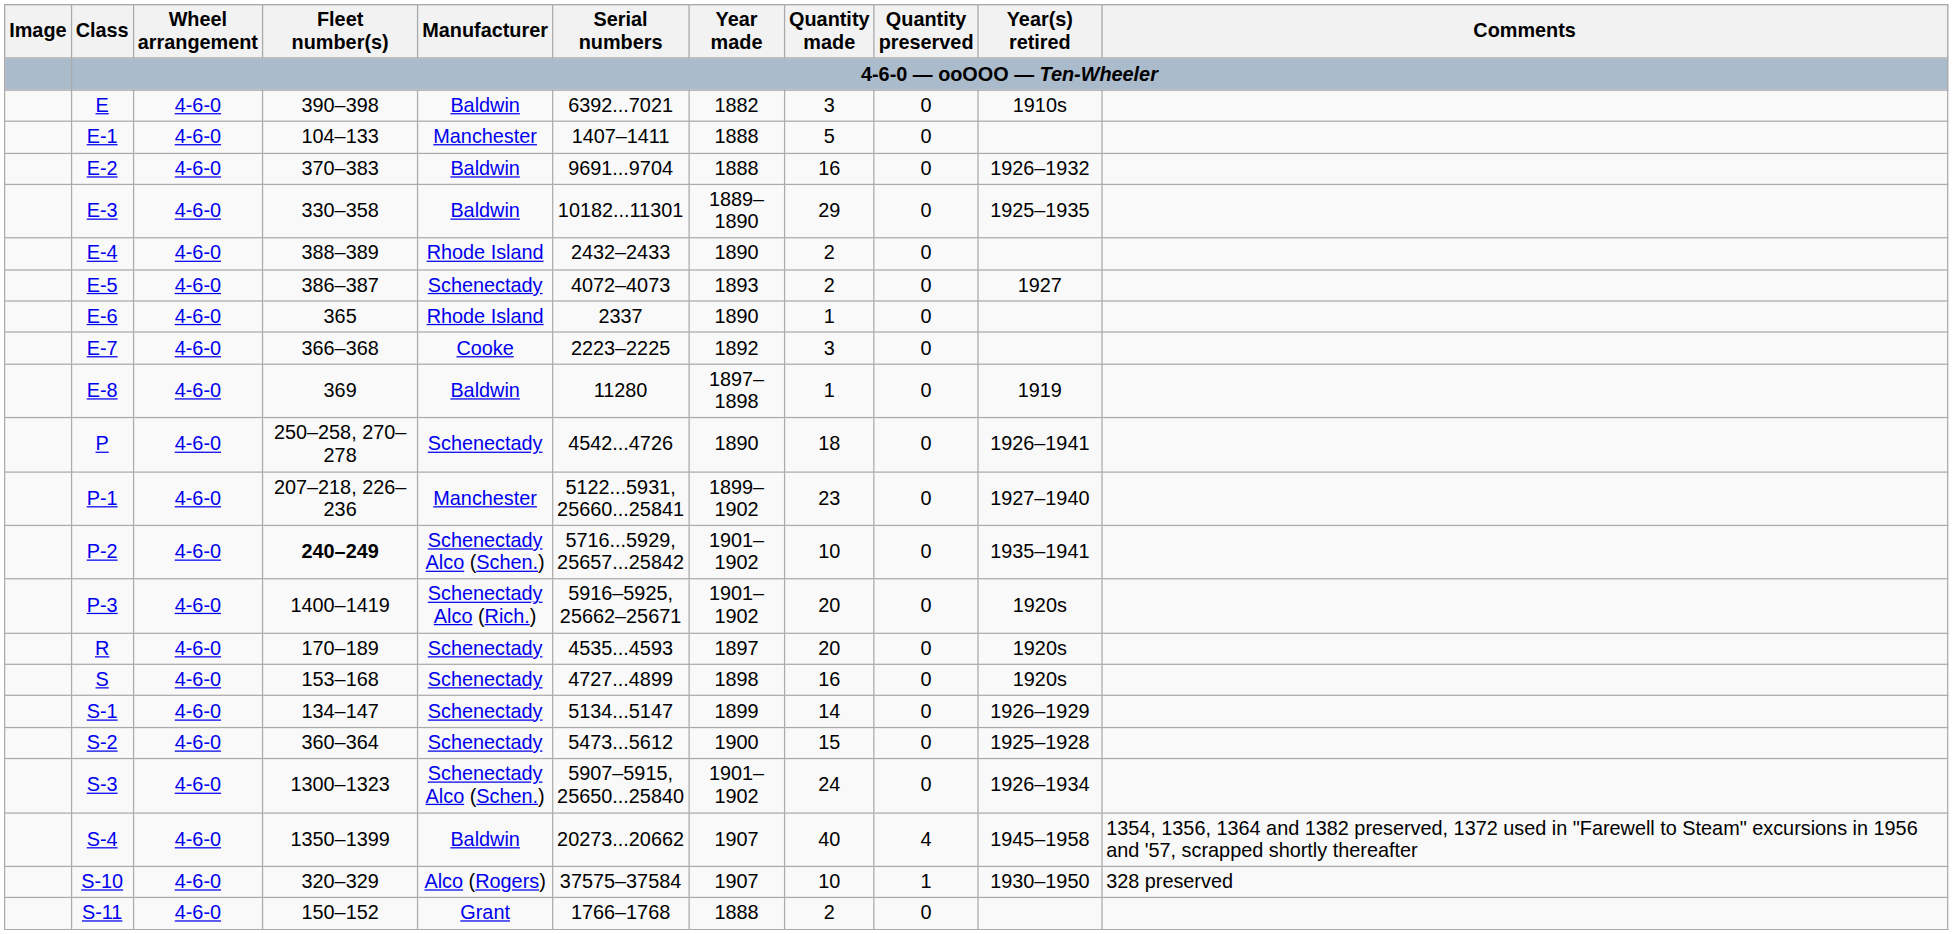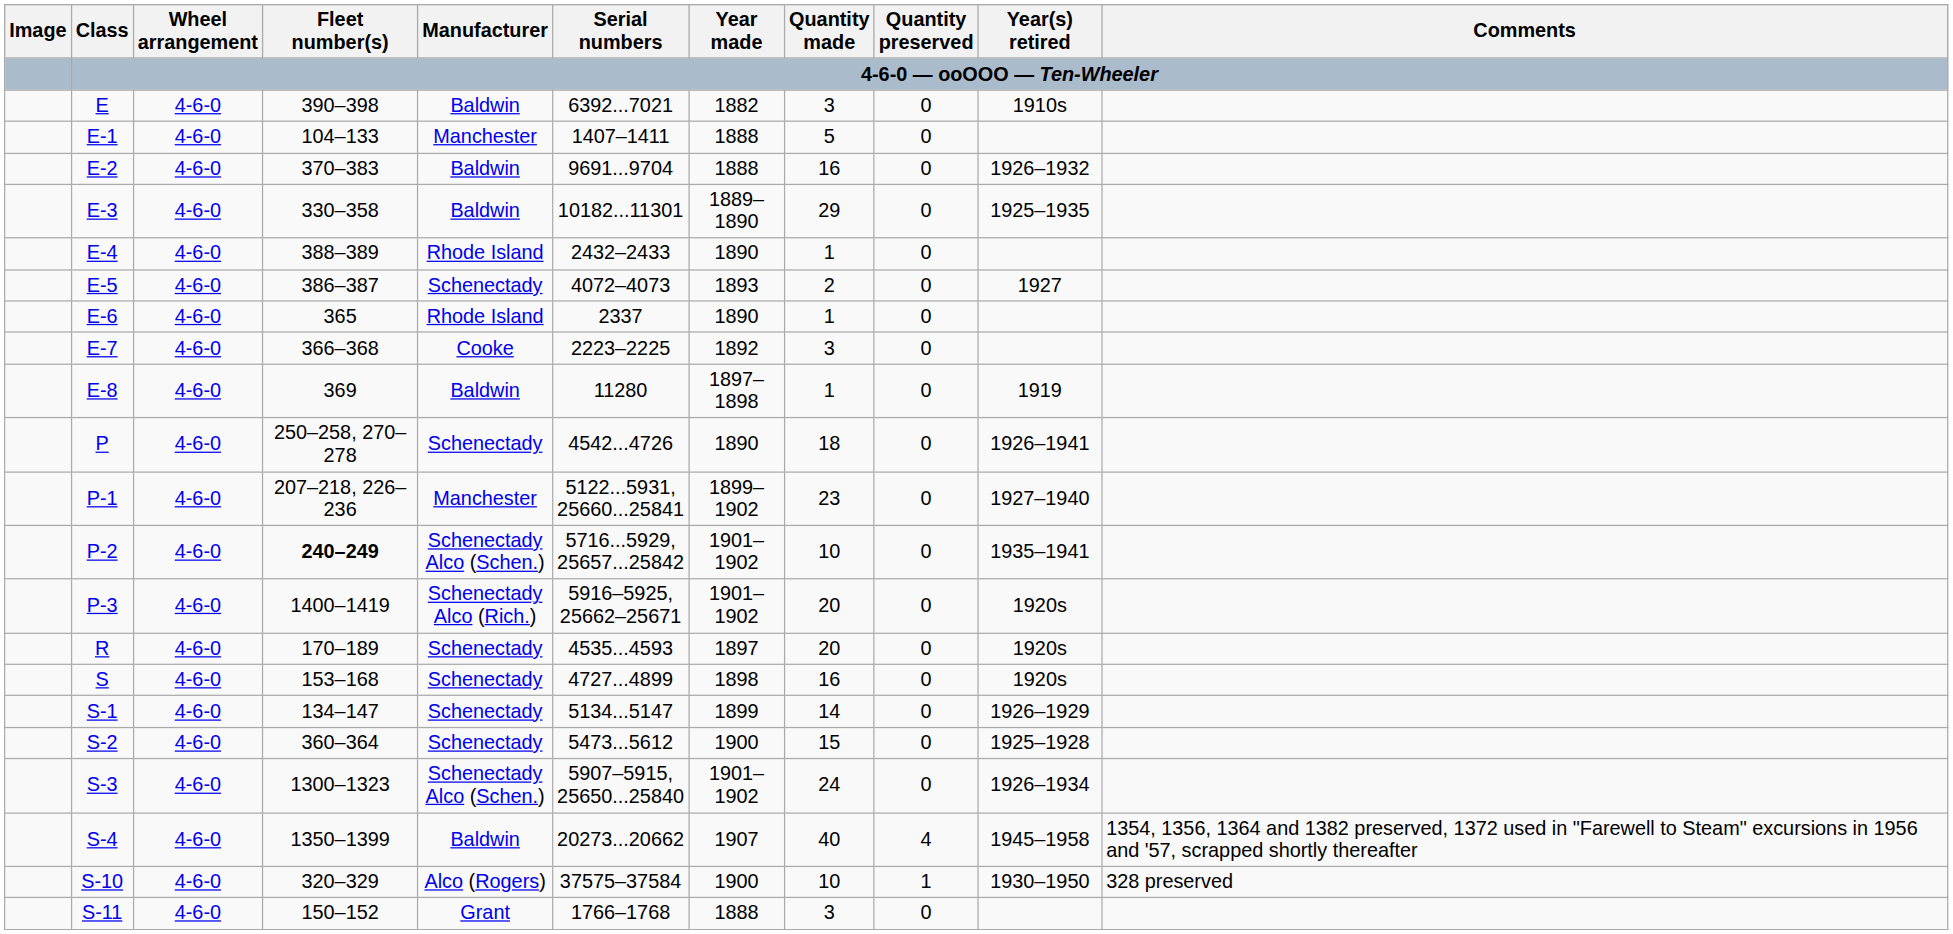 <table class="wikitable" style="text-align:center">
 <tr style="background:#AABBCC; font-weight:bold">
 <th>Image</th>
 <th>Class</th>
 <th>Wheel<br>arrangement</th>
 <th>Fleet<br>number(s)</th>
 <th>Manufacturer</th>
 <th>Serial<br>numbers</th>
 <th>Year made</th>
 <th>Quantity<br>made</th>
 <th>Quantity<br>preserved</th>
 <th>Year(s) retired</th>
 <th>Comments</th>
 </tr>
 <tr style="background:#AABBCC; font-weight:bold">
 <td></td>
 <td colspan="10">4-6-0 — ooOOO — <em>Ten-Wheeler</em></td>
 </tr>
 <tr>
 <td></td>
 <td><a href='#'>E</a></td>
 <td><a href='#'>4-6-0</a></td>
 <td>390–398</td>
 <td><a href='#'>Baldwin</a></td>
 <td>6392...7021</td>
 <td>1882</td>
 <td>3</td>
 <td>0</td>
 <td>1910s</td>
 <td></td>
 </tr>
 <tr>
 <td></td>
 <td><a href='#'>E-1</a></td>
 <td><a href='#'>4-6-0</a></td>
 <td>104–133</td>
 <td><a href='#'>Manchester</a></td>
 <td>1407–1411</td>
 <td>1888</td>
 <td>5</td>
 <td>0</td>
 <td></td>
 <td></td>
 </tr>
 <tr>
 <td></td>
 <td><a href='#'>E-2</a></td>
 <td><a href='#'>4-6-0</a></td>
 <td>370–383</td>
 <td><a href='#'>Baldwin</a></td>
 <td>9691...9704</td>
 <td>1888</td>
 <td>16</td>
 <td>0</td>
 <td>1926–1932</td>
 <td></td>
 </tr>
 <tr>
 <td></td>
 <td><a href='#'>E-3</a></td>
 <td><a href='#'>4-6-0</a></td>
 <td>330–358</td>
 <td><a href='#'>Baldwin</a></td>
 <td>10182...11301</td>
 <td>1889–1890</td>
 <td>29</td>
 <td>0</td>
 <td>1925–1935</td>
 <td></td>
 </tr>
 <tr>
 <td></td>
 <td><a href='#'>E-4</a></td>
 <td><a href='#'>4-6-0</a></td>
 <td>388–389</td>
 <td><a href='#'>Rhode Island</a></td>
 <td>2432–2433</td>
 <td>1890</td>
-<td>2</td>
+<td>1</td>
 <td>0</td>
 <td></td>
 <td></td>
 </tr>
 <tr>
 <td></td>
 <td><a href='#'>E-5</a></td>
 <td><a href='#'>4-6-0</a></td>
 <td>386–387</td>
 <td><a href='#'>Schenectady</a></td>
 <td>4072–4073</td>
 <td>1893</td>
 <td>2</td>
 <td>0</td>
 <td>1927</td>
 <td></td>
 </tr>
 <tr>
 <td></td>
 <td><a href='#'>E-6</a></td>
 <td><a href='#'>4-6-0</a></td>
 <td>365</td>
 <td><a href='#'>Rhode Island</a></td>
 <td>2337</td>
 <td>1890</td>
 <td>1</td>
 <td>0</td>
 <td></td>
 <td></td>
 </tr>
 <tr>
 <td></td>
 <td><a href='#'>E-7</a></td>
 <td><a href='#'>4-6-0</a></td>
 <td>366–368</td>
 <td><a href='#'>Cooke</a></td>
 <td>2223–2225</td>
 <td>1892</td>
 <td>3</td>
 <td>0</td>
 <td></td>
 <td></td>
 </tr>
 <tr>
 <td></td>
 <td><a href='#'>E-8</a></td>
 <td><a href='#'>4-6-0</a></td>
 <td>369</td>
 <td><a href='#'>Baldwin</a></td>
 <td>11280</td>
 <td>1897–1898</td>
 <td>1</td>
 <td>0</td>
 <td>1919</td>
 <td></td>
 </tr>
 <tr>
 <td></td>
 <td><a href='#'>P</a></td>
 <td><a href='#'>4-6-0</a></td>
 <td>250–258, 270–278</td>
 <td><a href='#'>Schenectady</a></td>
 <td>4542...4726</td>
 <td>1890</td>
 <td>18</td>
 <td>0</td>
 <td>1926–1941</td>
 <td></td>
 </tr>
 <tr>
 <td></td>
 <td><a href='#'>P-1</a></td>
 <td><a href='#'>4-6-0</a></td>
 <td>207–218, 226–236</td>
 <td><a href='#'>Manchester</a></td>
 <td>5122...5931,<br>25660...25841</td>
 <td>1899–1902</td>
 <td>23</td>
 <td>0</td>
 <td>1927–1940</td>
 <td></td>
 </tr>
 <tr>
 <td></td>
 <td><a href='#'>P-2</a></td>
 <td><a href='#'>4-6-0</a></td>
 <td><strong>240–249</strong></td>
 <td><a href='#'>Schenectady</a><br><a href='#'>Alco</a> (<a href='#'>Schen.</a>)</td>
 <td>5716...5929,<br>25657...25842</td>
 <td>1901–1902</td>
 <td>10</td>
 <td>0</td>
 <td>1935–1941</td>
 <td></td>
 </tr>
 <tr>
 <td></td>
 <td><a href='#'>P-3</a></td>
 <td><a href='#'>4-6-0</a></td>
 <td>1400–1419</td>
 <td><a href='#'>Schenectady</a><br><a href='#'>Alco</a> (<a href='#'>Rich.</a>)</td>
 <td>5916–5925,<br>25662–25671</td>
 <td>1901–1902</td>
 <td>20</td>
 <td>0</td>
 <td>1920s</td>
 <td></td>
 </tr>
 <tr>
 <td></td>
 <td><a href='#'>R</a></td>
 <td><a href='#'>4-6-0</a></td>
 <td>170–189</td>
 <td><a href='#'>Schenectady</a></td>
 <td>4535...4593</td>
 <td>1897</td>
 <td>20</td>
 <td>0</td>
 <td>1920s</td>
 <td></td>
 </tr>
 <tr>
 <td></td>
 <td><a href='#'>S</a></td>
 <td><a href='#'>4-6-0</a></td>
 <td>153–168</td>
 <td><a href='#'>Schenectady</a></td>
 <td>4727...4899</td>
 <td>1898</td>
 <td>16</td>
 <td>0</td>
 <td>1920s</td>
 <td></td>
 </tr>
 <tr>
 <td></td>
 <td><a href='#'>S-1</a></td>
 <td><a href='#'>4-6-0</a></td>
 <td>134–147</td>
 <td><a href='#'>Schenectady</a></td>
 <td>5134...5147</td>
 <td>1899</td>
 <td>14</td>
 <td>0</td>
 <td>1926–1929</td>
 <td></td>
 </tr>
 <tr>
 <td></td>
 <td><a href='#'>S-2</a></td>
 <td><a href='#'>4-6-0</a></td>
 <td>360–364</td>
 <td><a href='#'>Schenectady</a></td>
 <td>5473...5612</td>
 <td>1900</td>
 <td>15</td>
 <td>0</td>
 <td>1925–1928</td>
 <td></td>
 </tr>
 <tr>
 <td></td>
 <td><a href='#'>S-3</a></td>
 <td><a href='#'>4-6-0</a></td>
 <td>1300–1323</td>
 <td><a href='#'>Schenectady</a><br><a href='#'>Alco</a> (<a href='#'>Schen.</a>)</td>
 <td>5907–5915,<br>25650...25840</td>
 <td>1901–1902</td>
 <td>24</td>
 <td>0</td>
 <td>1926–1934</td>
 <td></td>
 </tr>
 <tr>
 <td></td>
 <td><a href='#'>S-4</a></td>
 <td><a href='#'>4-6-0</a></td>
 <td>1350–1399</td>
 <td><a href='#'>Baldwin</a></td>
 <td>20273...20662</td>
 <td>1907</td>
 <td>40</td>
 <td>4</td>
 <td>1945–1958</td>
 <td align=left>1354, 1356, 1364 and 1382 preserved, 1372 used in "Farewell to Steam" excursions in 1956 and '57, scrapped shortly thereafter</td>
 </tr>
 <tr>
 <td></td>
 <td><a href='#'>S-10</a></td>
 <td><a href='#'>4-6-0</a></td>
 <td>320–329</td>
 <td><a href='#'>Alco</a> (<a href='#'>Rogers</a>)</td>
 <td>37575–37584</td>
-<td>1907</td>
+<td>1900</td>
 <td>10</td>
 <td>1</td>
 <td>1930–1950</td>
 <td align=left>328 preserved</td>
 </tr>
 <tr>
 <td></td>
 <td><a href='#'>S-11</a></td>
 <td><a href='#'>4-6-0</a></td>
 <td>150–152</td>
 <td><a href='#'>Grant</a></td>
 <td>1766–1768</td>
 <td>1888</td>
-<td>2</td>
+<td>3</td>
 <td>0</td>
 <td></td>
 <td></td>
 </tr>
 <tr>
 </tr>
 </table>
